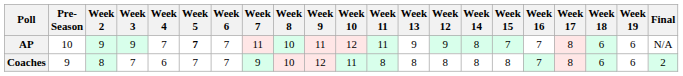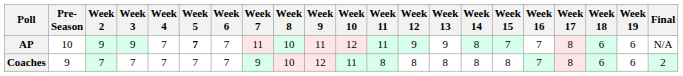 <table class="wikitable" style="white-space:nowrap;font-size:90%">
 <tr>
 <th>Poll</th>
 <th>Pre-<br>Season</th>
 <th>Week<br>2</th>
 <th>Week<br>3</th>
 <th>Week<br>4</th>
 <th>Week<br>5</th>
 <th>Week<br>6</th>
 <th>Week<br>7</th>
 <th>Week<br>8</th>
 <th>Week<br>9</th>
 <th>Week<br>10</th>
 <th>Week<br>11</th>
+<th>Week<br>12</th>
 <th>Week<br>13</th>
-<th>Week<br>12</th>
 <th>Week<br>14</th>
 <th>Week<br>15</th>
 <th>Week<br>16</th>
 <th>Week<br>17</th>
 <th>Week<br>18</th>
 <th>Week<br>19</th>
 <th>Final</th>
 </tr>
 <tr style="text-align:center;">
 <th>AP</th>
 <td style="background:#FFF;">10</td>
 <td style="background:#D8FFEB;">9</td>
 <td style="background:#D8FFEB;">9</td>
 <td style="background:#FFF;">7</td>
 <td style="background:#FFF;"><strong>7</strong></td>
 <td style="background:#FFF;">7</td>
 <td style="background:#FFE6E6;">11</td>
 <td style="background:#D8FFEB;">10</td>
 <td style="background:#FFE6E6;">11</td>
 <td style="background:#FFE6E6;">12</td>
 <td style="background:#D8FFEB;">11</td>
+<td style="background:#D8FFEB;">9</td>
 <td style="background:#FFF;">9</td>
-<td style="background:#D8FFEB;">9</td>
 <td style="background:#D8FFEB;">8</td>
 <td style="background:#D8FFEB;">7</td>
 <td style="background:#FFF;">7</td>
 <td style="background:#FFE6E6;">8</td>
 <td style="background:#D8FFEB;">6</td>
 <td style="background:#FFF;">6</td>
 <td style="background:#FFF;">N/A</td>
 </tr>
 <tr style="text-align:center;">
 <th>Coaches</th>
 <td style="background:#FFF;">9</td>
-<td style="background:#D8FFEB;">8</td>
+<td style="background:#D8FFEB;">7</td>
 <td style="background:#FFF;">7</td>
-<td style="background:#FFF;">6</td>
+<td style="background:#FFF;">7</td>
 <td style="background:#FFF;">7</td>
 <td style="background:#FFF;">7</td>
 <td style="background:#D8FFEB;">9</td>
 <td style="background:#FFE6E6;">10</td>
 <td style="background:#FFE6E6;">12</td>
 <td style="background:#D8FFEB;">11</td>
 <td style="background:#D8FFEB;">8</td>
 <td style="background:#FFF;">8</td>
 <td style="background:#FFF;">8</td>
 <td style="background:#FFF;">8</td>
 <td style="background:#FFF;">8</td>
 <td style="background:#D8FFEB;">7</td>
 <td style="background:#FFE6E6;">8</td>
 <td style="background:#D8FFEB;">6</td>
 <td style="background:#FFF;">6</td>
 <td style="background:#D8FFEB;">2</td>
 </tr>
 </table>
